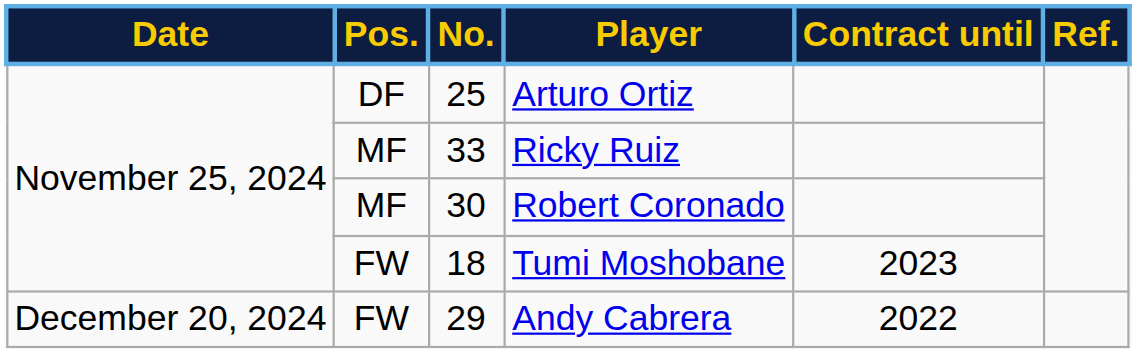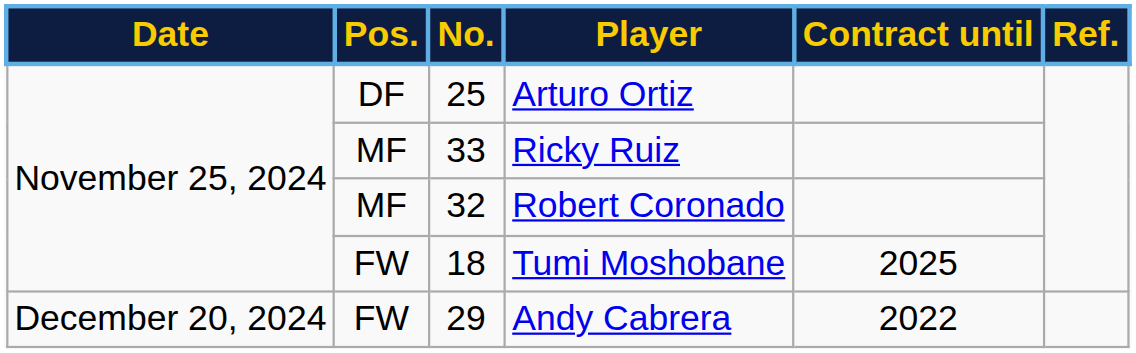 <table class="wikitable" style="text-align:center; font-size:100%; ">
 <tr>
 <th style="background:#0D1D41; color:#F8CC00; border:2px solid #5FAFE4;" scope="col"><strong>Date</strong></th>
 <th style="background:#0D1D41; color:#F8CC00; border:2px solid #5FAFE4;" scope="col"><strong>Pos.</strong></th>
 <th style="background:#0D1D41; color:#F8CC00; border:2px solid #5FAFE4;" scope="col"><strong>No.</strong></th>
 <th style="background:#0D1D41; color:#F8CC00; border:2px solid #5FAFE4;" scope="col"><strong>Player</strong></th>
 <th style="background:#0D1D41; color:#F8CC00; border:2px solid #5FAFE4;" scope="col"><strong>Contract until</strong></th>
 <th style="background:#0D1D41; color:#F8CC00; border:2px solid #5FAFE4;" scope="col"><strong>Ref.</strong></th>
 </tr>
 <tr>
 <td rowspan=4>November 25, 2024</td>
 <td style="text-align:center;">DF</td>
 <td style="text-align:center;">25</td>
 <td align=left> <a href='#'>Arturo Ortiz</a></td>
 <td></td>
 <td rowspan=4></td>
 </tr>
 <tr>
 <td style="text-align:center;">MF</td>
 <td style="text-align:center;">33</td>
 <td align=left> <a href='#'>Ricky Ruiz</a></td>
 <td></td>
 </tr>
 <tr>
 <td style="text-align:center;">MF</td>
-<td style="text-align:center;">30</td>
+<td style="text-align:center;">32</td>
 <td align=left> <a href='#'>Robert Coronado</a></td>
 <td></td>
 </tr>
 <tr>
 <td style="text-align:center;">FW</td>
 <td style="text-align:center;">18</td>
 <td align=left> <a href='#'>Tumi Moshobane</a></td>
-<td>2023</td>
+<td>2025</td>
 </tr>
 <tr>
 <td>December 20, 2024</td>
 <td style="text-align:center;">FW</td>
 <td style="text-align:center;">29</td>
 <td align=left> <a href='#'>Andy Cabrera</a></td>
 <td>2022</td>
 </tr>
 </table>
